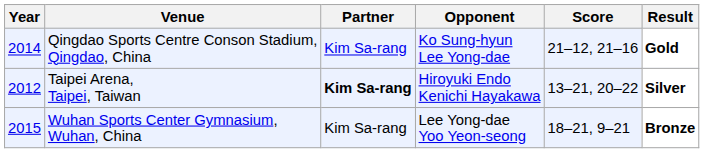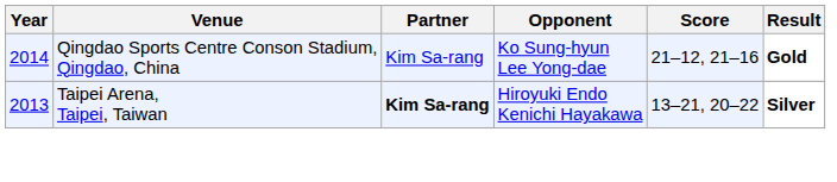 <table class="sortable wikitable" style="font-size: 90%;">
 <tr>
 <th>Year</th>
 <th>Venue</th>
 <th>Partner</th>
 <th>Opponent</th>
 <th>Score</th>
 <th>Result</th>
 </tr>
 <tr style="background:#ECF2FF">
 <td align="center"><a href='#'>2014</a></td>
 <td align="left">Qingdao Sports Centre Conson Stadium,<br><a href='#'>Qingdao</a>, China</td>
 <td align="left"> <a href='#'>Kim Sa-rang</a></td>
 <td align="left"> <a href='#'>Ko Sung-hyun</a> <br>  <a href='#'>Lee Yong-dae</a></td>
 <td align="left">21–12, 21–16</td>
 <td style="text-align:left; background:white"> <strong>Gold</strong></td>
 </tr>
 <tr style="background:#ECF2FF">
-<td align="center"><a href='#'>2012</a></td>
+<td align="center"><a href='#'>2013</a></td>
 <td align="left">Taipei Arena,<br><a href='#'>Taipei</a>, Taiwan</td>
 <td align="left"><strong> Kim Sa-rang</strong></td>
 <td align="left"> <a href='#'>Hiroyuki Endo</a> <br>  <a href='#'>Kenichi Hayakawa</a></td>
 <td align="left">13–21, 20–22</td>
 <td style="text-align:left; background:white"> <strong>Silver</strong></td>
 </tr>
-<tr style="background:#ECF2FF">
-<td align="center"><a href='#'>2015</a></td>
-<td align="left"><a href='#'>Wuhan Sports Center Gymnasium</a>,<br><a href='#'>Wuhan</a>, China</td>
-<td align="left"> Kim Sa-rang</td>
-<td align="left"> Lee Yong-dae <br>  <a href='#'>Yoo Yeon-seong</a></td>
-<td align="left">18–21, 9–21</td>
-<td style="text-align:left; background:white"> <strong>Bronze</strong></td>
-</tr>
 </table>
